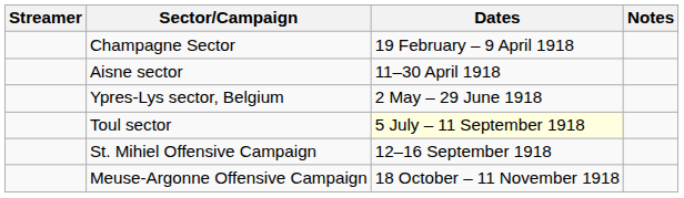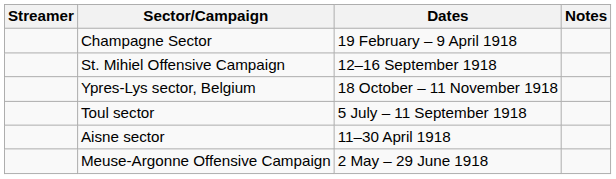 <table class="wikitable">
 <tr>
 <th>Streamer</th>
 <th>Sector/Campaign</th>
 <th>Dates</th>
 <th>Notes</th>
 </tr>
 <tr>
 <td></td>
 <td>Champagne Sector</td>
 <td>19 February – 9 April 1918</td>
 <td></td>
 </tr>
 <tr>
 <td></td>
+<td>St. Mihiel Offensive Campaign</td>
+<td>12–16 September 1918</td>
+<td></td>
+</tr>
+<tr>
+<td></td>
+<td>Ypres-Lys sector, Belgium</td>
+<td>18 October – 11 November 1918</td>
+<td></td>
+</tr>
+<tr>
+<td></td>
+<td>Toul sector</td>
+<td>5 July – 11 September 1918</td>
+<td></td>
+</tr>
+<tr>
+<td></td>
 <td>Aisne sector</td>
 <td>11–30 April 1918</td>
 <td></td>
 </tr>
 <tr>
 <td></td>
-<td>Ypres-Lys sector, Belgium</td>
+<td>Meuse-Argonne Offensive Campaign</td>
 <td>2 May – 29 June 1918</td>
 <td></td>
 </tr>
-<tr>
-<td></td>
-<td>Toul sector</td>
-<td style="background: lightyellow;">5 July – 11 September 1918</td>
-<td></td>
-</tr>
-<tr>
-<td></td>
-<td>St. Mihiel Offensive Campaign</td>
-<td>12–16 September 1918</td>
-<td></td>
-</tr>
-<tr>
-<td></td>
-<td>Meuse-Argonne Offensive Campaign</td>
-<td>18 October – 11 November 1918</td>
-<td></td>
-</tr>
 </table>
